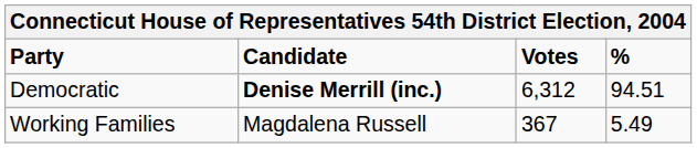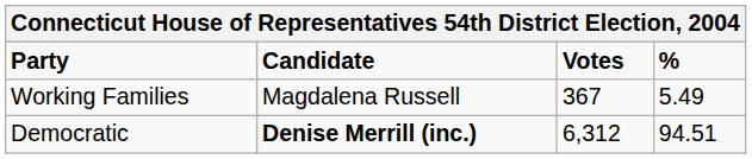 <table class="wikitable">
 <tr>
 <th colspan="4">Connecticut House of Representatives 54th District Election, 2004</th>
 </tr>
 <tr>
 <td><strong>Party</strong></td>
 <td><strong>Candidate</strong></td>
 <td><strong>Votes</strong></td>
 <td><strong>%</strong></td>
 </tr>
 <tr>
+<td>Working Families</td>
+<td>Magdalena Russell</td>
+<td>367</td>
+<td>5.49</td>
+</tr>
+<tr>
 <td>Democratic</td>
 <td><strong>Denise Merrill (inc.)</strong></td>
 <td>6,312</td>
 <td>94.51</td>
 </tr>
-<tr>
-<td>Working Families</td>
-<td>Magdalena Russell</td>
-<td>367</td>
-<td>5.49</td>
-</tr>
 </table>
